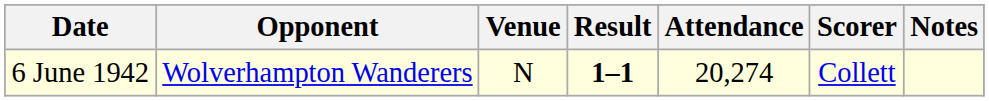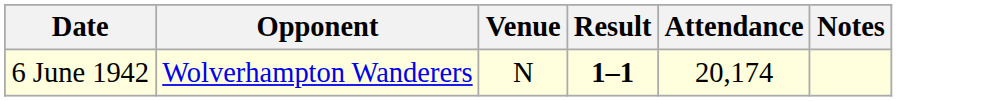 <table style="text-align:center;" class="wikitable sortable">
 <tr>
 <th>Date</th>
 <th>Opponent</th>
 <th>Venue</th>
 <th>Result</th>
 <th>Attendance</th>
-<th>Scorer</th>
 <th>Notes</th>
 </tr>
 <tr style="background:#ffd;">
 <td>6 June 1942</td>
 <td><a href='#'>Wolverhampton Wanderers</a></td>
 <td>N</td>
 <td><strong>1–1</strong></td>
-<td>20,274</td>
-<td><a href='#'>Collett</a></td>
+<td>20,174</td>
 <td></td>
 </tr>
 </table>
